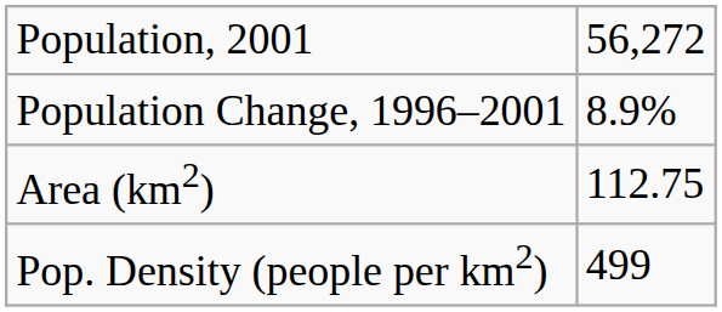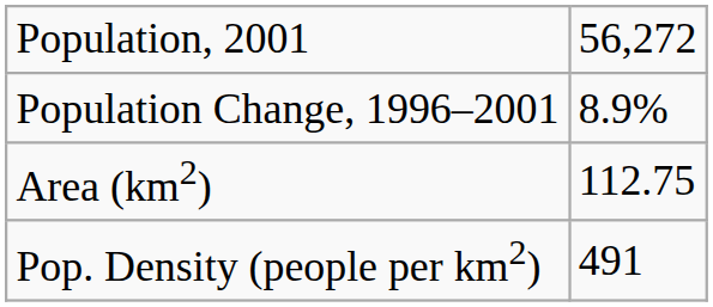 <table class="wikitable">
 <tr>
 <td>Population, 2001</td>
 <td>56,272</td>
 </tr>
 <tr>
 <td>Population Change, 1996–2001</td>
 <td>8.9%</td>
 </tr>
 <tr>
 <td>Area (km<sup>2</sup>)</td>
 <td>112.75</td>
 </tr>
 <tr>
 <td>Pop. Density (people per km<sup>2</sup>)</td>
-<td>499</td>
+<td>491</td>
 </tr>
 </table>
